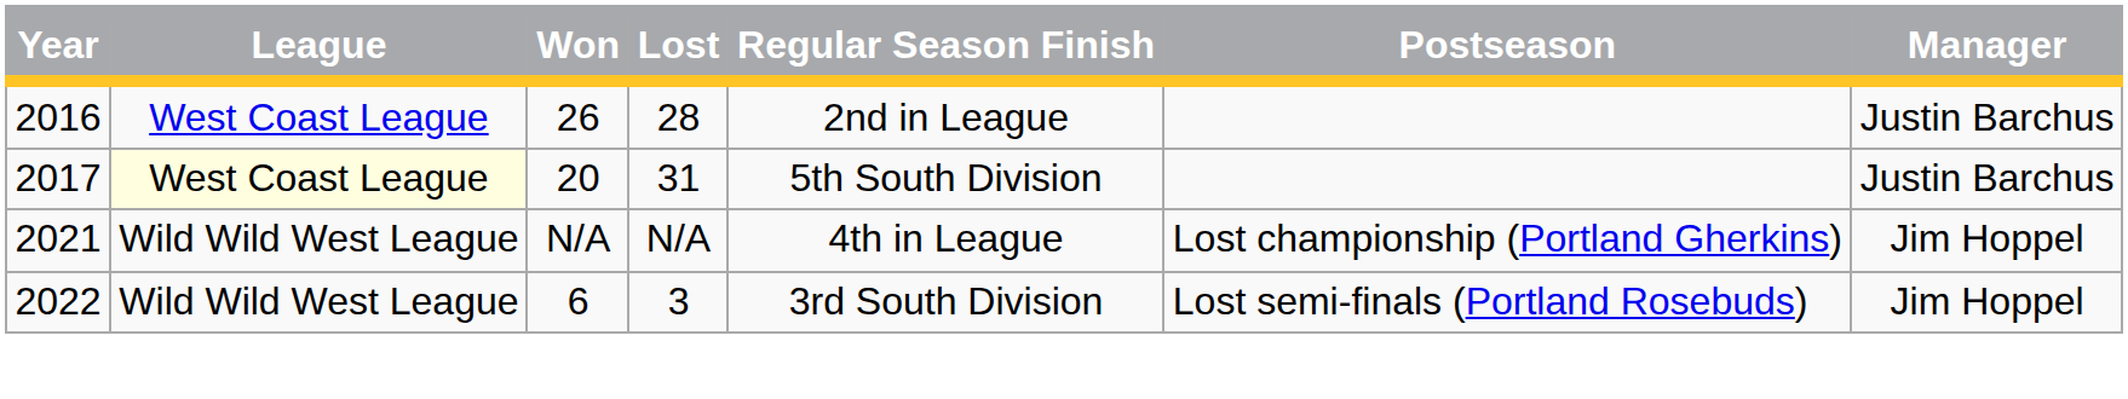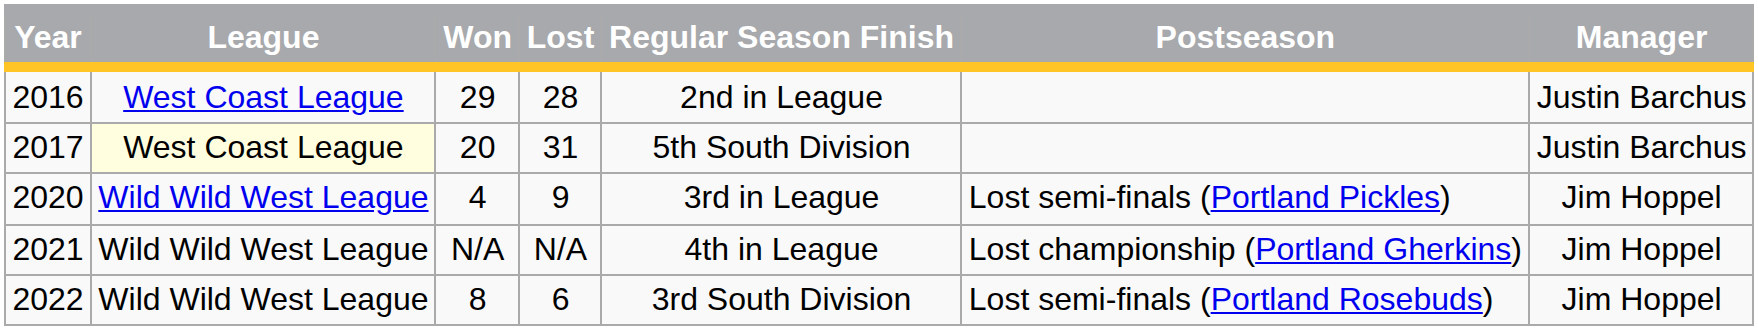 <table class="wikitable" style="text-align:center">
 <tr>
 <th scope="col" style="background-color:#a7a9ac; border-top:#a7a9ac 5px solid; border-bottom:#ffc425 5px solid; color:#ffffff">Year</th>
 <th scope="col" style="background-color:#a7a9ac; border-top:#a7a9ac 5px solid; border-bottom:#ffc425 5px solid; color:#ffffff">League</th>
 <th scope="col" style="background-color:#a7a9ac; border-top:#a7a9ac 5px solid; border-bottom:#ffc425 5px solid; color:#ffffff">Won</th>
 <th scope="col" style="background-color:#a7a9ac; border-top:#a7a9ac 5px solid; border-bottom:#ffc425 5px solid; color:#ffffff">Lost</th>
 <th scope="col" style="background-color:#a7a9ac; border-top:#a7a9ac 5px solid; border-bottom:#ffc425 5px solid; color:#ffffff">Regular Season Finish</th>
 <th scope="col" style="background-color:#a7a9ac; border-top:#a7a9ac 5px solid; border-bottom:#ffc425 5px solid; color:#ffffff">Postseason</th>
 <th scope="col" style="background-color:#a7a9ac; border-top:#a7a9ac 5px solid; border-bottom:#ffc425 5px solid; color:#ffffff">Manager</th>
 </tr>
 <tr>
 <td>2016</td>
 <td><a href='#'>West Coast League</a></td>
-<td>26</td>
+<td>29</td>
 <td>28</td>
 <td>2nd in League</td>
 <td></td>
 <td>Justin Barchus</td>
 </tr>
 <tr>
 <td>2017</td>
 <td style="background: lightyellow;">West Coast League</td>
 <td>20</td>
 <td>31</td>
 <td>5th South Division</td>
 <td></td>
 <td>Justin Barchus</td>
 </tr>
 <tr>
+<td>2020</td>
+<td><a href='#'>Wild Wild West League</a></td>
+<td>4</td>
+<td>9</td>
+<td>3rd in League</td>
+<td style="text-align:left">Lost semi-finals (<a href='#'>Portland Pickles</a>)</td>
+<td>Jim Hoppel</td>
+</tr>
+<tr>
 <td>2021</td>
 <td>Wild Wild West League</td>
 <td>N/A</td>
 <td>N/A</td>
 <td>4th in League</td>
 <td style="text-align:left">Lost championship (<a href='#'>Portland Gherkins</a>)</td>
 <td>Jim Hoppel</td>
 </tr>
 <tr>
 <td>2022</td>
 <td>Wild Wild West League </td>
+<td>8</td>
 <td>6</td>
-<td>3</td>
 <td>3rd South Division</td>
 <td style="text-align:left">Lost semi-finals (<a href='#'>Portland Rosebuds</a>)</td>
 <td>Jim Hoppel</td>
 </tr>
 <tr>
 </tr>
 </table>
